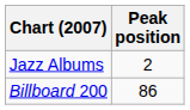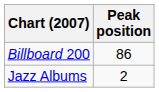 <table class="wikitable">
 <tr>
 <th>Chart (2007)</th>
 <th>Peak<br>position</th>
 </tr>
 <tr>
+<td><a href='#'><em>Billboard</em> 200</a></td>
+<td style="text-align:center">86</td>
+</tr>
+<tr>
 <td><a href='#'>Jazz Albums</a></td>
 <td style="text-align:center">2</td>
 </tr>
-<tr>
-<td><a href='#'><em>Billboard</em> 200</a></td>
-<td style="text-align:center">86</td>
-</tr>
 </table>
